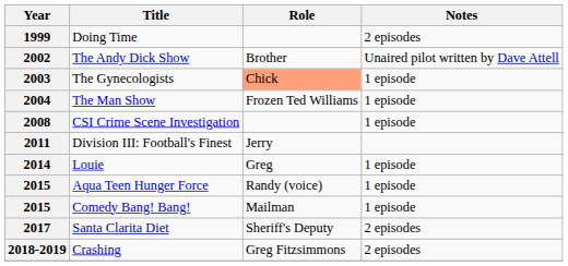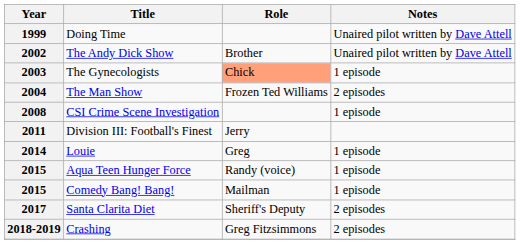 <table class="wikitable sortable">
 <tr>
 <th scope="col">Year</th>
 <th scope="col">Title</th>
 <th scope="col">Role</th>
 <th scope="col" class="unsortable">Notes</th>
 </tr>
 <tr>
 <th scope="row">1999</th>
 <td>Doing Time</td>
 <td></td>
-<td>2 episodes</td>
+<td>Unaired pilot written by <a href='#'>Dave Attell</a></td>
 </tr>
 <tr>
 <th scope="row">2002</th>
 <td><a href='#'>The Andy Dick Show</a></td>
 <td>Brother</td>
 <td>Unaired pilot written by <a href='#'>Dave Attell</a></td>
 </tr>
 <tr>
 <th scope="row">2003</th>
 <td>The Gynecologists</td>
 <td style="background: lightsalmon;">Chick</td>
 <td>1 episode</td>
 </tr>
 <tr>
 <th scope="row">2004</th>
 <td><a href='#'>The Man Show</a></td>
 <td>Frozen Ted Williams</td>
-<td>1 episode</td>
+<td>2 episodes</td>
 </tr>
 <tr>
 <th scope="row">2008</th>
 <td><a href='#'>CSI Crime Scene Investigation</a></td>
 <td></td>
 <td>1 episode</td>
 </tr>
 <tr>
 <th scope="row">2011</th>
 <td>Division III: Football's Finest</td>
 <td>Jerry</td>
 <td></td>
 </tr>
 <tr>
 <th scope="row">2014</th>
 <td><a href='#'>Louie</a></td>
 <td>Greg</td>
 <td>1 episode</td>
 </tr>
 <tr>
 <th scope="row">2015</th>
 <td><a href='#'>Aqua Teen Hunger Force</a></td>
 <td>Randy (voice)</td>
 <td>1 episode</td>
 </tr>
 <tr>
 <th scope="row">2015</th>
 <td><a href='#'>Comedy Bang! Bang!</a></td>
 <td>Mailman</td>
 <td>1 episode</td>
 </tr>
 <tr>
 <th scope="row">2017</th>
 <td><a href='#'>Santa Clarita Diet</a></td>
 <td>Sheriff's Deputy</td>
 <td>2 episodes</td>
 </tr>
 <tr>
 <th scope="row">2018-2019</th>
 <td><a href='#'>Crashing</a></td>
 <td>Greg Fitzsimmons</td>
 <td>2 episodes</td>
 </tr>
 <tr>
 </tr>
 </table>
